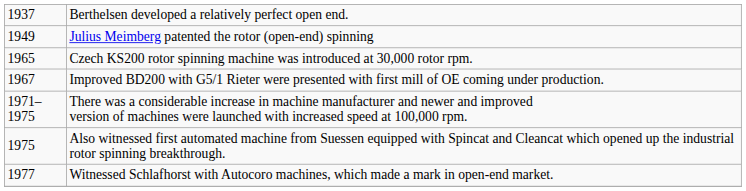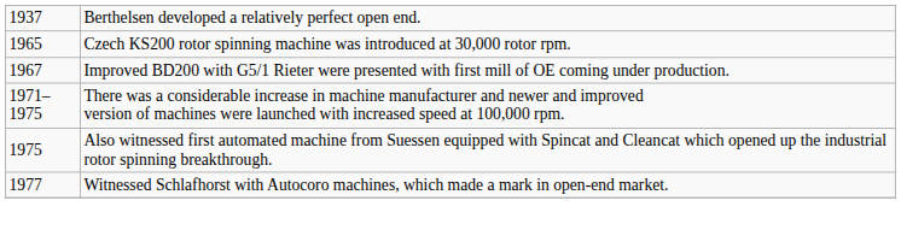 <table class="wikitable">
 <tr>
 <td>1937</td>
 <td>Berthelsen developed a relatively perfect open end.</td>
-</tr>
-<tr>
-<td>1949</td>
-<td><a href='#'>Julius Meimberg</a> patented the rotor (open-end) spinning</td>
 </tr>
 <tr>
 <td>1965</td>
 <td>Czech KS200 rotor spinning machine was introduced at 30,000 rotor rpm.</td>
 </tr>
 <tr>
 <td>1967</td>
 <td>Improved BD200 with G5/1 Rieter were presented with first mill of OE coming under production.</td>
 </tr>
 <tr>
 <td>1971–1975</td>
 <td>There was a considerable increase in machine manufacturer and newer and improved<br>version of machines were launched with increased speed at 100,000 rpm.</td>
 </tr>
 <tr>
 <td>1975</td>
 <td>Also witnessed first automated machine from Suessen equipped with Spincat and Cleancat which opened up the industrial rotor spinning breakthrough.</td>
 </tr>
 <tr>
 <td>1977</td>
 <td>Witnessed Schlafhorst with Autocoro machines, which made a mark in open-end market.</td>
 </tr>
 <tr>
 </tr>
 </table>
